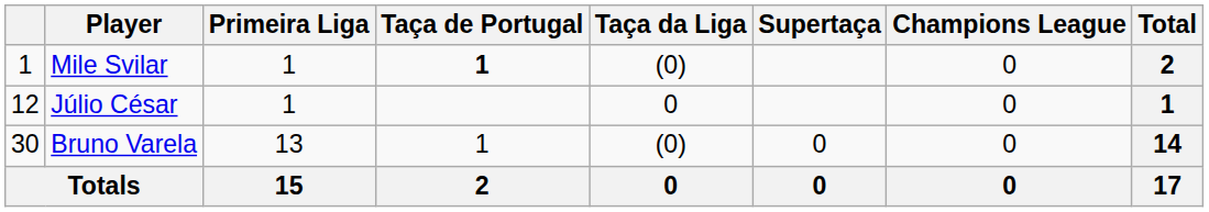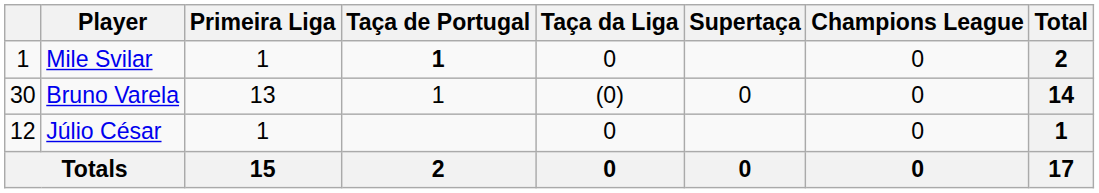 <table class="wikitable" style="text-align:center;">
 <tr>
 <th></th>
 <th>Player</th>
 <th>Primeira Liga</th>
 <th>Taça de Portugal</th>
 <th>Taça da Liga</th>
 <th>Supertaça</th>
 <th>Champions League</th>
 <th>Total</th>
 </tr>
 <tr>
 <td>1</td>
 <td align=left> <a href='#'>Mile Svilar</a></td>
 <td>1</td>
 <td><strong>1</strong></td>
-<td>(0)</td>
+<td>0</td>
 <td></td>
 <td>0</td>
 <th>2</th>
+</tr>
+<tr>
+<td>30</td>
+<td align=left> <a href='#'>Bruno Varela</a></td>
+<td>13</td>
+<td>1</td>
+<td>(0)</td>
+<td>0</td>
+<td>0</td>
+<th>14</th>
 </tr>
 <tr>
 <td>12</td>
 <td align=left> <a href='#'>Júlio César</a></td>
 <td>1</td>
 <td></td>
 <td>0</td>
 <td></td>
 <td>0</td>
 <th>1</th>
 </tr>
 <tr>
-<td>30</td>
-<td align=left> <a href='#'>Bruno Varela</a></td>
-<td>13</td>
-<td>1</td>
-<td>(0)</td>
-<td>0</td>
-<td>0</td>
-<th>14</th>
-</tr>
-<tr>
 <th colspan="2">Totals</th>
 <th>15</th>
 <th>2</th>
 <th>0</th>
 <th>0</th>
 <th>0</th>
 <th>17</th>
 </tr>
 </table>
